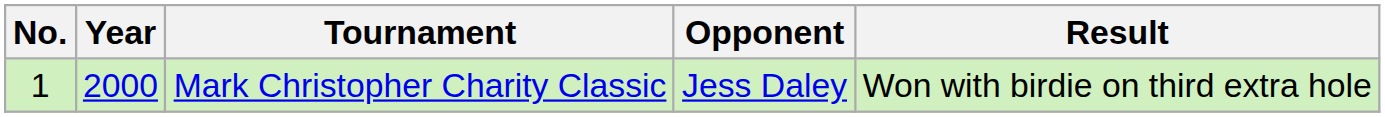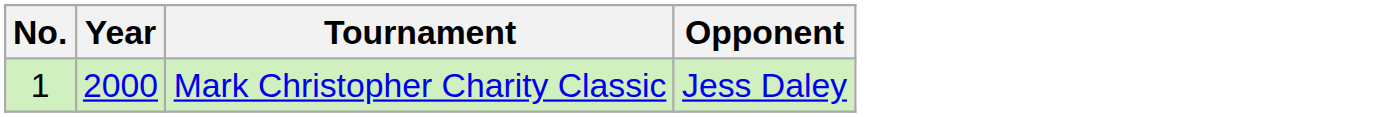 <table class="wikitable" style="font-size:95%;">
 <tr>
 <th>No.</th>
 <th>Year</th>
 <th>Tournament</th>
 <th>Opponent</th>
-<th>Result</th>
 </tr>
 <tr style="background:#D0F0C0;">
 <td align=center>1</td>
 <td><a href='#'>2000</a></td>
 <td><a href='#'>Mark Christopher Charity Classic</a></td>
 <td> <a href='#'>Jess Daley</a></td>
-<td>Won with birdie on third extra hole</td>
 </tr>
 </table>
